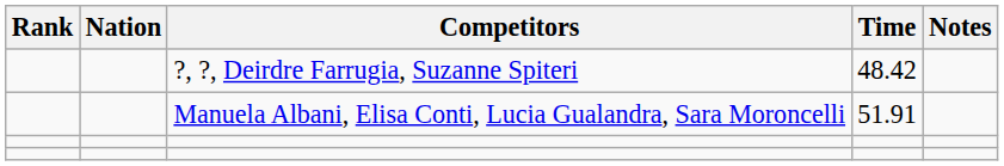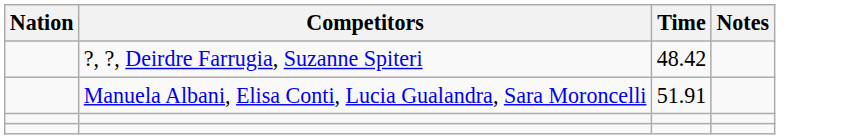 <table class="wikitable sortable" style="text-align:center; font-size:95%">
 <tr>
-<th>Rank</th>
 <th>Nation</th>
 <th>Competitors</th>
 <th>Time</th>
 <th>Notes</th>
 </tr>
 <tr>
-<td></td>
 <td align=left></td>
 <td align=left>?, ?, <a href='#'>Deirdre Farrugia</a>, <a href='#'>Suzanne Spiteri</a></td>
 <td>48.42</td>
 <td></td>
 </tr>
 <tr>
-<td></td>
 <td align=left></td>
 <td align=left><a href='#'>Manuela Albani</a>, <a href='#'>Elisa Conti</a>, <a href='#'>Lucia Gualandra</a>, <a href='#'>Sara Moroncelli</a></td>
 <td>51.91</td>
 <td></td>
 </tr>
 <tr>
-<td></td>
 <td align=left></td>
 <td align=left></td>
 <td></td>
 <td></td>
 </tr>
 <tr>
-<td></td>
 <td align=left></td>
 <td align=left></td>
 <td></td>
 <td></td>
 </tr>
 </table>
